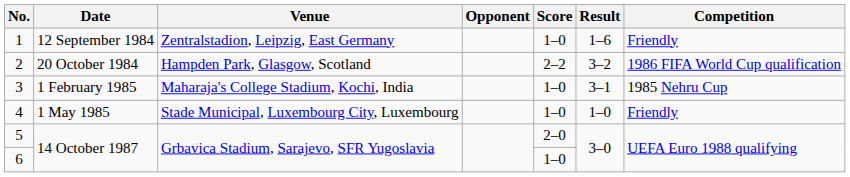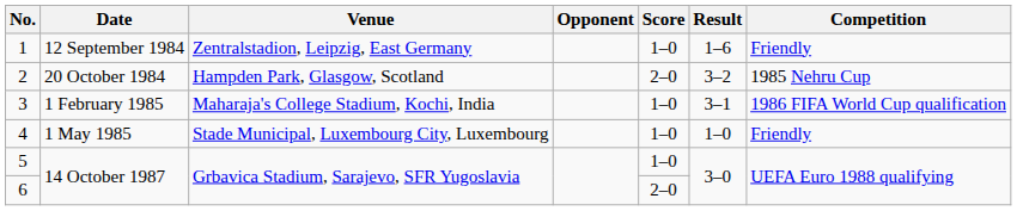 <table class="wikitable sortable">
 <tr>
 <th scope="col">No.</th>
 <th scope="col">Date</th>
 <th scope="col">Venue</th>
 <th scope="col">Opponent</th>
 <th scope="col">Score</th>
 <th scope="col">Result</th>
 <th scope="col">Competition</th>
 </tr>
 <tr>
 <td align="center">1</td>
 <td>12 September 1984</td>
 <td><a href='#'>Zentralstadion</a>, <a href='#'>Leipzig</a>, <a href='#'>East Germany</a></td>
 <td></td>
 <td align="center">1–0</td>
 <td align="center">1–6</td>
 <td><a href='#'>Friendly</a></td>
 </tr>
 <tr>
 <td align="center">2</td>
 <td>20 October 1984</td>
 <td><a href='#'>Hampden Park</a>, <a href='#'>Glasgow</a>, Scotland</td>
 <td></td>
-<td align="center">2–2</td>
+<td align="center">2–0</td>
 <td align="center">3–2</td>
-<td><a href='#'>1986 FIFA World Cup qualification</a></td>
+<td>1985 <a href='#'>Nehru Cup</a></td>
 </tr>
 <tr>
 <td align="center">3</td>
 <td>1 February 1985</td>
 <td><a href='#'>Maharaja's College Stadium</a>, <a href='#'>Kochi</a>, India</td>
 <td></td>
 <td align="center">1–0</td>
 <td align="center">3–1</td>
-<td>1985 <a href='#'>Nehru Cup</a></td>
+<td><a href='#'>1986 FIFA World Cup qualification</a></td>
 </tr>
 <tr>
 <td align="center">4</td>
 <td>1 May 1985</td>
 <td><a href='#'>Stade Municipal</a>, <a href='#'>Luxembourg City</a>, Luxembourg</td>
 <td></td>
 <td align="center">1–0</td>
 <td align="center">1–0</td>
 <td><a href='#'>Friendly</a></td>
 </tr>
 <tr>
 <td align="center">5</td>
 <td rowspan=2>14 October 1987</td>
 <td rowspan=2><a href='#'>Grbavica Stadium</a>, <a href='#'>Sarajevo</a>, <a href='#'>SFR Yugoslavia</a></td>
 <td rowspan=2></td>
-<td align="center">2–0</td>
+<td align="center">1–0</td>
 <td rowspan=2 align="center">3–0</td>
 <td rowspan=2><a href='#'>UEFA Euro 1988 qualifying</a></td>
 </tr>
 <tr>
 <td align="center">6</td>
-<td align="center">1–0</td>
+<td align="center">2–0</td>
 </tr>
 </table>
